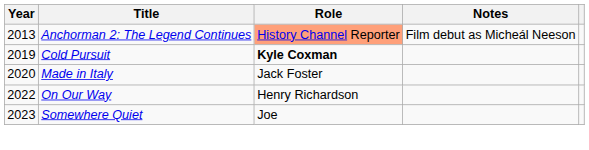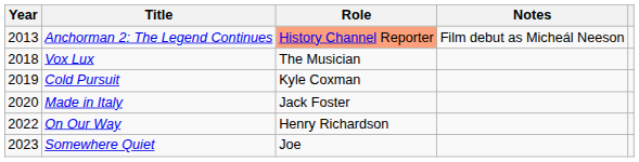 <table class="wikitable">
 <tr>
 <th>Year</th>
 <th>Title</th>
 <th>Role</th>
 <th class="unsortable">Notes</th>
 <th class="unsortable"></th>
 </tr>
 <tr>
 <td>2013</td>
 <td><em><a href='#'>Anchorman 2: The Legend Continues</a></em></td>
 <td style="background: lightsalmon;"><a href='#'>History Channel</a> Reporter</td>
 <td>Film debut as Micheál Neeson</td>
 <td></td>
 </tr>
 <tr>
+<td>2018</td>
+<td><em><a href='#'>Vox Lux</a></em></td>
+<td>The Musician</td>
+<td></td>
+<td></td>
+</tr>
+<tr>
 <td>2019</td>
 <td><em><a href='#'>Cold Pursuit</a></em></td>
-<td><strong>Kyle Coxman</strong></td>
+<td>Kyle Coxman</td>
 <td></td>
 <td></td>
 </tr>
 <tr>
 <td>2020</td>
 <td><em><a href='#'>Made in Italy</a></em></td>
 <td>Jack Foster</td>
 <td></td>
 <td></td>
 </tr>
 <tr>
 <td>2022</td>
 <td><em><a href='#'>On Our Way</a></em></td>
 <td>Henry Richardson</td>
 <td></td>
 <td></td>
 </tr>
 <tr>
 <td>2023</td>
 <td><em><a href='#'>Somewhere Quiet</a></td>
 <td>Joe</td>
 <td></td>
 </tr>
 </table>
